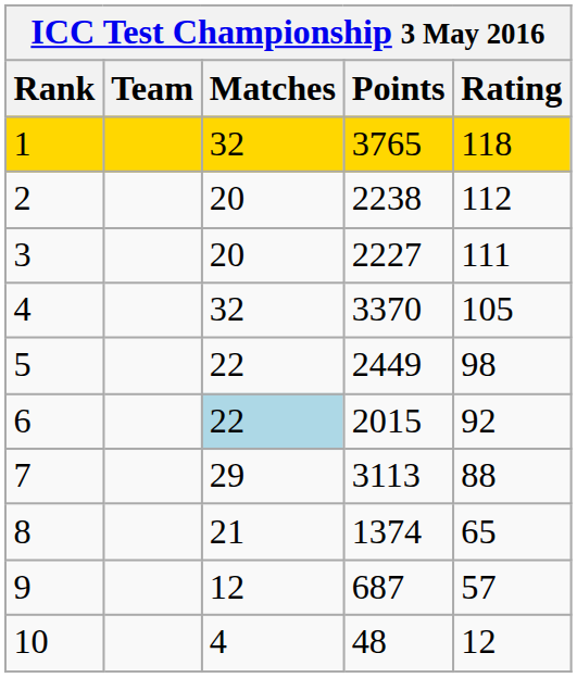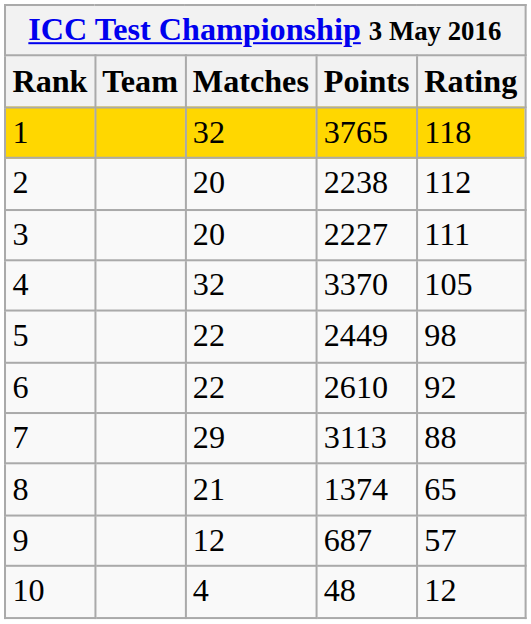 <table class="wikitable" style="white-space: nowrap;">
 <tr>
 <th colspan="5"><a href='#'>ICC Test Championship</a> <small>3 May 2016</small></th>
 </tr>
 <tr>
 <th>Rank</th>
 <th>Team</th>
 <th>Matches</th>
 <th>Points</th>
 <th>Rating</th>
 </tr>
 <tr style="background:gold">
 <td>1</td>
 <td style="text-align:left"></td>
 <td>32</td>
 <td>3765</td>
 <td>118</td>
 </tr>
 <tr>
 <td>2</td>
 <td style="text-align:left"></td>
 <td>20</td>
 <td>2238</td>
 <td>112</td>
 </tr>
 <tr>
 <td>3</td>
 <td style="text-align:left"></td>
 <td>20</td>
 <td>2227</td>
 <td>111</td>
 </tr>
 <tr>
 <td>4</td>
 <td style="text-align:left"></td>
 <td>32</td>
 <td>3370</td>
 <td>105</td>
 </tr>
 <tr>
 <td>5</td>
 <td style="text-align:left"></td>
 <td>22</td>
 <td>2449</td>
 <td>98</td>
 </tr>
 <tr>
 <td>6</td>
 <td style="text-align:left"></td>
-<td style="background: lightblue;">22</td>
-<td>2015</td>
+<td>22</td>
+<td>2610</td>
 <td>92</td>
 </tr>
 <tr>
 <td>7</td>
 <td style="text-align:left"></td>
 <td>29</td>
 <td>3113</td>
 <td>88</td>
 </tr>
 <tr>
 <td>8</td>
 <td style="text-align:left"></td>
 <td>21</td>
 <td>1374</td>
 <td>65</td>
 </tr>
 <tr>
 <td>9</td>
 <td style="text-align:left"></td>
 <td>12</td>
 <td>687</td>
 <td>57</td>
 </tr>
 <tr>
 <td>10</td>
 <td style="text-align:left"></td>
 <td>4</td>
 <td>48</td>
 <td>12</td>
 </tr>
 </table>
